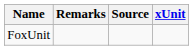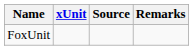 <table class="wikitable sortable">
 <tr>
 <th>Name</th>
+<th><a href='#'>xUnit</a></th>
+<th>Source</th>
 <th>Remarks</th>
-<th>Source</th>
-<th><a href='#'>xUnit</a></th>
 </tr>
 <tr>
 <td>FoxUnit</td>
 <td></td>
 <td></td>
 <td></td>
 </tr>
 </table>
